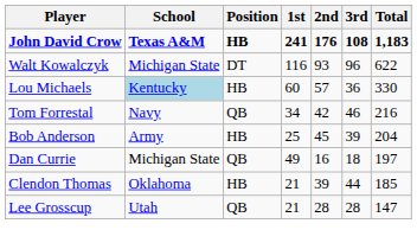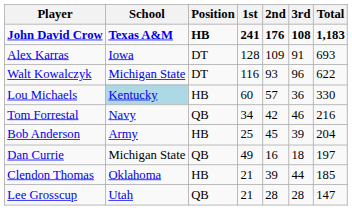 <table class="wikitable">
 <tr>
 <th>Player</th>
 <th>School</th>
 <th>Position</th>
 <th>1st</th>
 <th>2nd</th>
 <th>3rd</th>
 <th>Total</th>
 </tr>
 <tr>
 <td><strong><a href='#'>John David Crow</a></strong></td>
 <td><strong><a href='#'>Texas A&M</a></strong></td>
 <td><strong>HB</strong></td>
 <td><strong>241</strong></td>
 <td><strong>176</strong></td>
 <td><strong>108</strong></td>
 <td><strong>1,183</strong></td>
+</tr>
+<tr>
+<td><a href='#'>Alex Karras</a></td>
+<td><a href='#'>Iowa</a></td>
+<td>DT</td>
+<td>128</td>
+<td>109</td>
+<td>91</td>
+<td>693</td>
 </tr>
 <tr>
 <td><a href='#'>Walt Kowalczyk</a></td>
 <td><a href='#'>Michigan State</a></td>
 <td>DT</td>
 <td>116</td>
 <td>93</td>
 <td>96</td>
 <td>622</td>
 </tr>
 <tr>
 <td><a href='#'>Lou Michaels</a></td>
 <td style="background: lightblue;"><a href='#'>Kentucky</a></td>
 <td>HB</td>
 <td>60</td>
 <td>57</td>
 <td>36</td>
 <td>330</td>
 </tr>
 <tr>
 <td><a href='#'>Tom Forrestal</a></td>
 <td><a href='#'>Navy</a></td>
 <td>QB</td>
 <td>34</td>
 <td>42</td>
 <td>46</td>
 <td>216</td>
 </tr>
 <tr>
 <td><a href='#'>Bob Anderson</a></td>
 <td><a href='#'>Army</a></td>
 <td>HB</td>
 <td>25</td>
 <td>45</td>
 <td>39</td>
 <td>204</td>
 </tr>
 <tr>
 <td><a href='#'>Dan Currie</a></td>
 <td>Michigan State</td>
 <td>QB</td>
 <td>49</td>
 <td>16</td>
 <td>18</td>
 <td>197</td>
 </tr>
 <tr>
 <td><a href='#'>Clendon Thomas</a></td>
 <td><a href='#'>Oklahoma</a></td>
 <td>HB</td>
 <td>21</td>
 <td>39</td>
 <td>44</td>
 <td>185</td>
 </tr>
 <tr>
 <td><a href='#'>Lee Grosscup</a></td>
 <td><a href='#'>Utah</a></td>
 <td>QB</td>
 <td>21</td>
 <td>28</td>
 <td>28</td>
 <td>147</td>
 </tr>
 </table>
